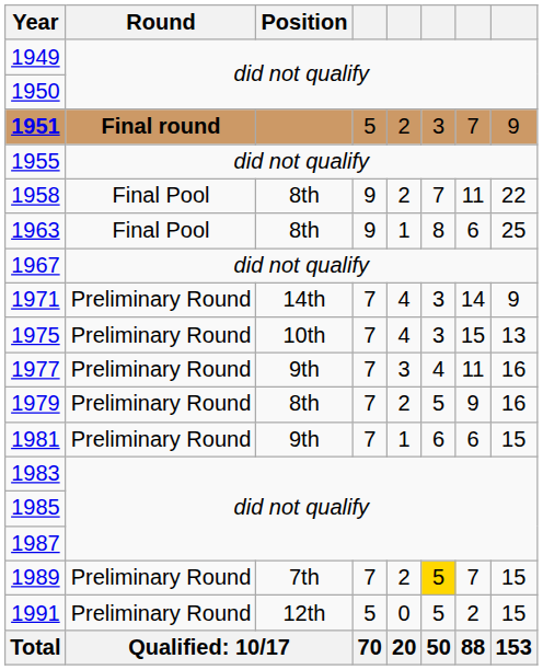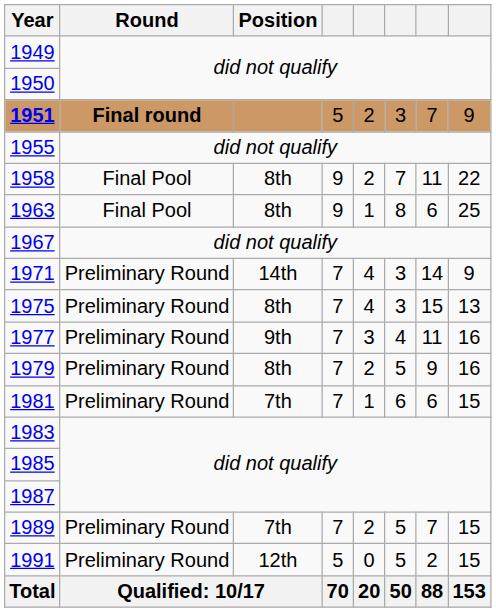 <table class="wikitable" style="text-align: center;">
 <tr>
 <th>Year</th>
 <th>Round</th>
 <th>Position</th>
 <th width="15"></th>
 <th width="15"></th>
 <th width="15"></th>
 <th></th>
 <th></th>
 </tr>
 <tr>
 <td> <a href='#'>1949</a></td>
 <td colspan="7" rowspan="2"><em>did not qualify</em></td>
 </tr>
 <tr>
 <td> <a href='#'>1950</a></td>
 </tr>
 <tr style="background:#c96;">
 <td> <strong><a href='#'>1951</a></strong></td>
 <td><strong>Final round</strong></td>
 <td></td>
 <td>5</td>
 <td>2</td>
 <td>3</td>
 <td>7</td>
 <td>9</td>
 </tr>
 <tr>
 <td> <a href='#'>1955</a></td>
 <td colspan="7"><em>did not qualify</em></td>
 </tr>
 <tr>
 <td> <a href='#'>1958</a></td>
 <td>Final Pool</td>
 <td>8th</td>
 <td>9</td>
 <td>2</td>
 <td>7</td>
 <td>11</td>
 <td>22</td>
 </tr>
 <tr>
 <td>  <a href='#'>1963</a></td>
 <td>Final Pool</td>
 <td>8th</td>
 <td>9</td>
 <td>1</td>
 <td>8</td>
 <td>6</td>
 <td>25</td>
 </tr>
 <tr>
 <td> <a href='#'>1967</a></td>
 <td colspan="7"><em>did not qualify</em></td>
 </tr>
 <tr>
 <td>  <a href='#'>1971</a></td>
 <td>Preliminary Round</td>
 <td>14th</td>
 <td>7</td>
 <td>4</td>
 <td>3</td>
 <td>14</td>
 <td>9</td>
 </tr>
 <tr>
 <td>  <a href='#'>1975</a></td>
 <td>Preliminary Round</td>
-<td>10th</td>
+<td>8th</td>
 <td>7</td>
 <td>4</td>
 <td>3</td>
 <td>15</td>
 <td>13</td>
 </tr>
 <tr>
 <td>  <a href='#'>1977</a></td>
 <td>Preliminary Round</td>
 <td>9th</td>
 <td>7</td>
 <td>3</td>
 <td>4</td>
 <td>11</td>
 <td>16</td>
 </tr>
 <tr>
 <td>  <a href='#'>1979</a></td>
 <td>Preliminary Round</td>
 <td>8th</td>
 <td>7</td>
 <td>2</td>
 <td>5</td>
 <td>9</td>
 <td>16</td>
 </tr>
 <tr>
 <td>  <a href='#'>1981</a></td>
 <td>Preliminary Round</td>
-<td>9th</td>
+<td>7th</td>
 <td>7</td>
 <td>1</td>
 <td>6</td>
 <td>6</td>
 <td>15</td>
 </tr>
 <tr>
 <td> <a href='#'>1983</a></td>
 <td colspan="7" rowspan="3"><em>did not qualify</em></td>
 </tr>
 <tr>
 <td> <a href='#'>1985</a></td>
 </tr>
 <tr>
 <td> <a href='#'>1987</a></td>
 </tr>
 <tr>
 <td>  <a href='#'>1989</a></td>
 <td>Preliminary Round</td>
 <td>7th</td>
 <td>7</td>
 <td>2</td>
-<td style="background: gold;">5</td>
+<td>5</td>
 <td>7</td>
 <td>15</td>
 </tr>
 <tr>
 <td>  <a href='#'>1991</a></td>
 <td>Preliminary Round</td>
 <td>12th</td>
 <td>5</td>
 <td>0</td>
 <td>5</td>
 <td>2</td>
 <td>15</td>
 </tr>
 <tr>
 <th>Total</th>
 <th colspan="2">Qualified: 10/17</th>
 <th>70</th>
 <th>20</th>
 <th>50</th>
 <th>88</th>
 <th>153</th>
 </tr>
 </table>
